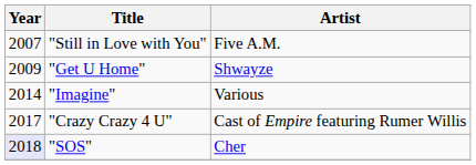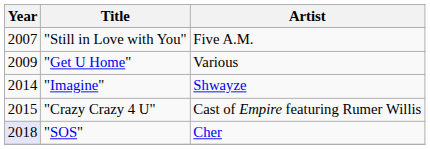 <table class="wikitable sortable">
 <tr>
 <th scope="col">Year</th>
 <th scope="col">Title</th>
 <th scope="col">Artist</th>
 </tr>
 <tr>
 <td>2007</td>
 <td>"Still in Love with You"</td>
 <td>Five A.M.</td>
 </tr>
 <tr>
 <td>2009</td>
 <td>"<a href='#'>Get U Home</a>"</td>
-<td><a href='#'>Shwayze</a></td>
+<td>Various</td>
 </tr>
 <tr>
 <td>2014</td>
 <td>"<a href='#'>Imagine</a>" </td>
-<td>Various</td>
+<td><a href='#'>Shwayze</a></td>
 </tr>
 <tr>
-<td>2017</td>
+<td>2015</td>
 <td>"Crazy Crazy 4 U"</td>
 <td>Cast of <em>Empire</em> featuring Rumer Willis</td>
 </tr>
 <tr>
 <td style="background: lavender;">2018</td>
 <td>"<a href='#'>SOS</a>"</td>
 <td><a href='#'>Cher</a></td>
 </tr>
 <tr>
 </tr>
 </table>
